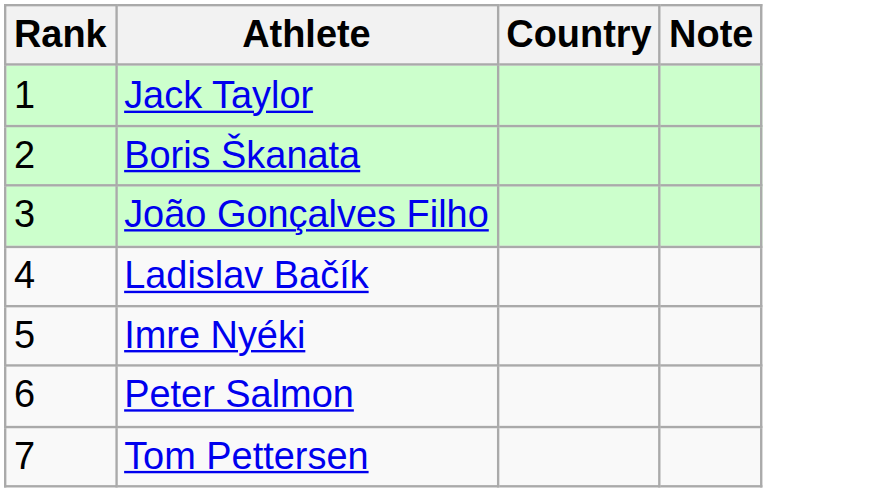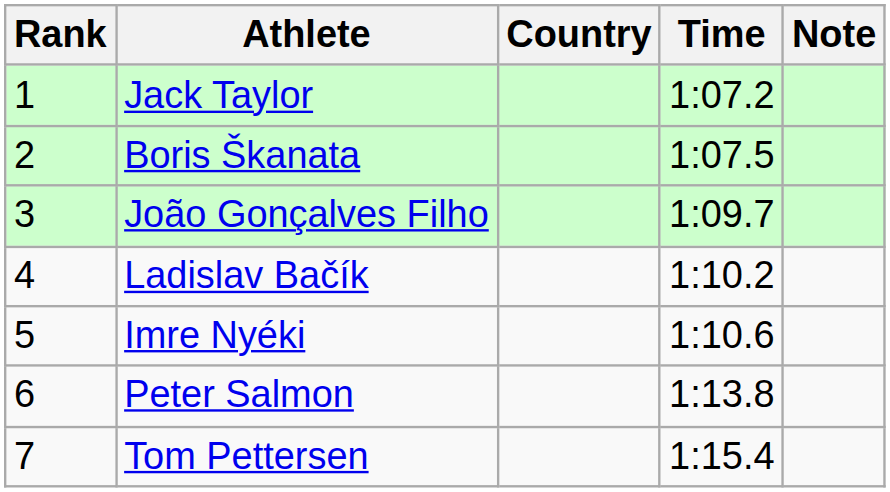 <table class="wikitable sortable">
 <tr>
 <th>Rank</th>
 <th>Athlete</th>
 <th>Country</th>
+<th>Time</th>
 <th>Note</th>
 </tr>
 <tr bgcolor=#CCFFCC>
 <td>1</td>
 <td><a href='#'>Jack Taylor</a></td>
 <td></td>
+<td>1:07.2</td>
 <td></td>
 </tr>
 <tr bgcolor=#CCFFCC>
 <td>2</td>
 <td><a href='#'>Boris Škanata</a></td>
 <td></td>
+<td>1:07.5</td>
 <td></td>
 </tr>
 <tr bgcolor=#CCFFCC>
 <td>3</td>
 <td><a href='#'>João Gonçalves Filho</a></td>
 <td></td>
+<td>1:09.7</td>
 <td></td>
 </tr>
 <tr>
 <td>4</td>
 <td><a href='#'>Ladislav Bačík</a></td>
 <td></td>
+<td>1:10.2</td>
 <td></td>
 </tr>
 <tr>
 <td>5</td>
 <td><a href='#'>Imre Nyéki</a></td>
 <td></td>
+<td>1:10.6</td>
 <td></td>
 </tr>
 <tr>
 <td>6</td>
 <td><a href='#'>Peter Salmon</a></td>
 <td></td>
+<td>1:13.8</td>
 <td></td>
 </tr>
 <tr>
 <td>7</td>
 <td><a href='#'>Tom Pettersen</a></td>
 <td></td>
+<td>1:15.4</td>
 <td></td>
 </tr>
 </table>
